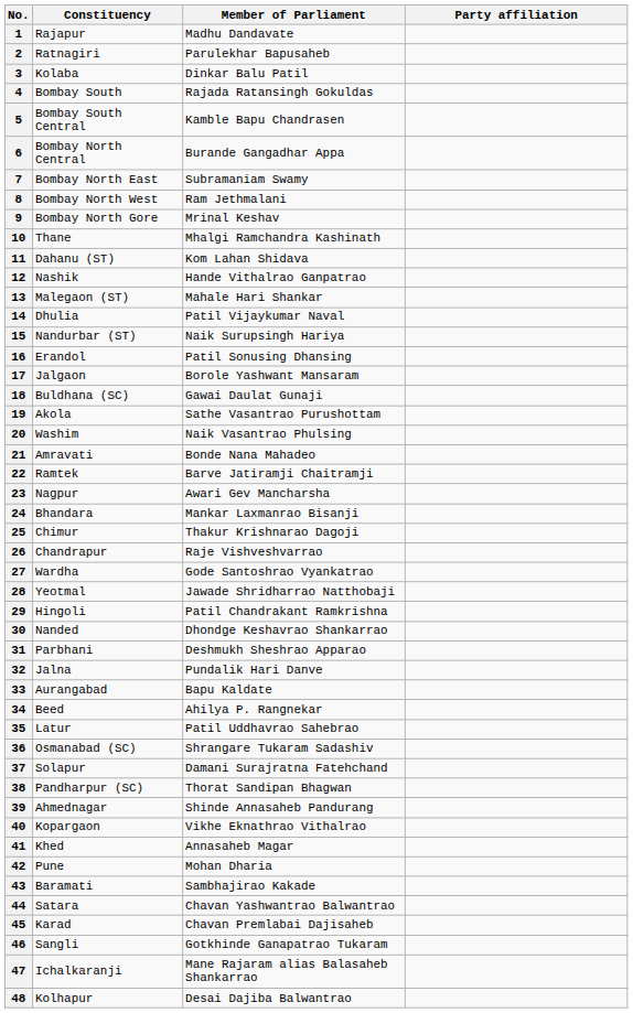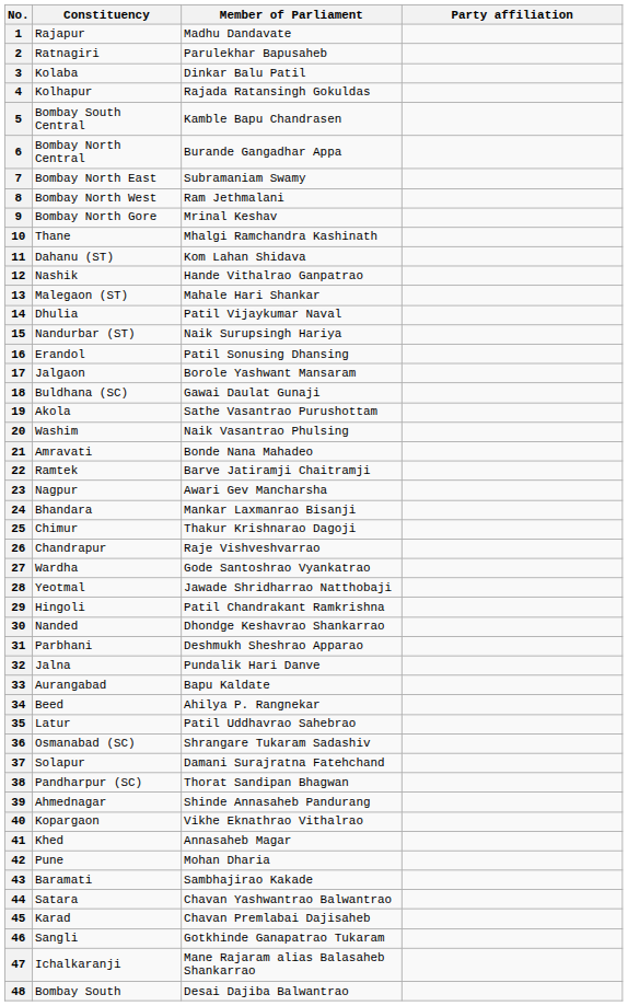 <table class="wikitable sortable">
 <tr style="text-align:center;">
 <th>No.</th>
 <th style="width:12em">Constituency</th>
 <th style="width:18em">Member of Parliament</th>
 <th colspan="2" style="width:18em">Party affiliation</th>
 </tr>
 <tr>
 <th>1</th>
 <td>Rajapur</td>
 <td>Madhu Dandavate</td>
 <td></td>
 </tr>
 <tr>
 <th>2</th>
 <td>Ratnagiri</td>
 <td>Parulekhar Bapusaheb</td>
 <td></td>
 </tr>
 <tr>
 <th>3</th>
 <td>Kolaba</td>
 <td>Dinkar Balu Patil</td>
 <td></td>
 </tr>
 <tr>
 <th>4</th>
-<td>Bombay South</td>
+<td>Kolhapur</td>
 <td>Rajada Ratansingh Gokuldas</td>
 <td></td>
 </tr>
 <tr>
 <th>5</th>
 <td>Bombay South Central</td>
 <td>Kamble Bapu Chandrasen</td>
 <td></td>
 </tr>
 <tr>
 <th>6</th>
 <td>Bombay North Central</td>
 <td>Burande Gangadhar Appa</td>
 <td></td>
 </tr>
 <tr>
 <th>7</th>
 <td>Bombay North East</td>
 <td>Subramaniam Swamy</td>
 <td></td>
 </tr>
 <tr>
 <th>8</th>
 <td>Bombay North West</td>
 <td>Ram Jethmalani</td>
 <td></td>
 </tr>
 <tr>
 <th>9</th>
 <td>Bombay North Gore</td>
 <td>Mrinal Keshav</td>
 <td></td>
 </tr>
 <tr>
 <th>10</th>
 <td>Thane</td>
 <td>Mhalgi Ramchandra Kashinath</td>
 <td></td>
 </tr>
 <tr>
 <th>11</th>
 <td>Dahanu (ST)</td>
 <td>Kom Lahan Shidava</td>
 <td></td>
 </tr>
 <tr>
 <th>12</th>
 <td>Nashik</td>
 <td>Hande Vithalrao Ganpatrao</td>
 <td></td>
 </tr>
 <tr>
 <th>13</th>
 <td>Malegaon (ST)</td>
 <td>Mahale Hari Shankar</td>
 <td></td>
 </tr>
 <tr>
 <th>14</th>
 <td>Dhulia</td>
 <td>Patil Vijaykumar Naval</td>
 <td></td>
 </tr>
 <tr>
 <th>15</th>
 <td>Nandurbar (ST)</td>
 <td>Naik Surupsingh Hariya</td>
 <td></td>
 </tr>
 <tr>
 <th>16</th>
 <td>Erandol</td>
 <td>Patil Sonusing Dhansing</td>
 <td></td>
 </tr>
 <tr>
 <th>17</th>
 <td>Jalgaon</td>
 <td>Borole Yashwant Mansaram</td>
 <td></td>
 </tr>
 <tr>
 <th>18</th>
 <td>Buldhana (SC)</td>
 <td>Gawai Daulat Gunaji</td>
 <td></td>
 </tr>
 <tr>
 <th>19</th>
 <td>Akola</td>
 <td>Sathe Vasantrao Purushottam</td>
 <td></td>
 </tr>
 <tr>
 <th>20</th>
 <td>Washim</td>
 <td>Naik Vasantrao Phulsing</td>
 <td></td>
 </tr>
 <tr>
 <th>21</th>
 <td>Amravati</td>
 <td>Bonde Nana Mahadeo</td>
 <td></td>
 </tr>
 <tr>
 <th>22</th>
 <td>Ramtek</td>
 <td>Barve Jatiramji Chaitramji</td>
 <td></td>
 </tr>
 <tr>
 <th>23</th>
 <td>Nagpur</td>
 <td>Awari Gev Mancharsha</td>
 <td></td>
 </tr>
 <tr>
 <th>24</th>
 <td>Bhandara</td>
 <td>Mankar Laxmanrao Bisanji</td>
 <td></td>
 </tr>
 <tr>
 <th>25</th>
 <td>Chimur</td>
 <td>Thakur Krishnarao Dagoji</td>
 <td></td>
 </tr>
 <tr>
 <th>26</th>
 <td>Chandrapur</td>
 <td>Raje Vishveshvarrao</td>
 <td></td>
 </tr>
 <tr>
 <th>27</th>
 <td>Wardha</td>
 <td>Gode Santoshrao Vyankatrao</td>
 <td></td>
 </tr>
 <tr>
 <th>28</th>
 <td>Yeotmal</td>
 <td>Jawade Shridharrao Natthobaji</td>
 <td></td>
 </tr>
 <tr>
 <th>29</th>
 <td>Hingoli</td>
 <td>Patil Chandrakant Ramkrishna</td>
 <td></td>
 </tr>
 <tr>
 <th>30</th>
 <td>Nanded</td>
 <td>Dhondge Keshavrao Shankarrao</td>
 <td></td>
 </tr>
 <tr>
 <th>31</th>
 <td>Parbhani</td>
 <td>Deshmukh Sheshrao Apparao</td>
 <td></td>
 </tr>
 <tr>
 <th>32</th>
 <td>Jalna</td>
 <td>Pundalik Hari Danve</td>
 <td></td>
 </tr>
 <tr>
 <th>33</th>
 <td>Aurangabad</td>
 <td>Bapu Kaldate</td>
 <td></td>
 </tr>
 <tr>
 <th>34</th>
 <td>Beed</td>
 <td>Ahilya P. Rangnekar</td>
 <td></td>
 </tr>
 <tr>
 <th>35</th>
 <td>Latur</td>
 <td>Patil Uddhavrao Sahebrao</td>
 <td></td>
 </tr>
 <tr>
 <th>36</th>
 <td>Osmanabad (SC)</td>
 <td>Shrangare Tukaram Sadashiv</td>
 <td></td>
 </tr>
 <tr>
 <th>37</th>
 <td>Solapur</td>
 <td>Damani Surajratna Fatehchand</td>
 <td></td>
 </tr>
 <tr>
 <th>38</th>
 <td>Pandharpur (SC)</td>
 <td>Thorat Sandipan Bhagwan</td>
 <td></td>
 </tr>
 <tr>
 <th>39</th>
 <td>Ahmednagar</td>
 <td>Shinde Annasaheb Pandurang</td>
 <td></td>
 </tr>
 <tr>
 <th>40</th>
 <td>Kopargaon</td>
 <td>Vikhe Eknathrao Vithalrao</td>
 <td></td>
 </tr>
 <tr>
 <th>41</th>
 <td>Khed</td>
 <td>Annasaheb Magar</td>
 <td></td>
 </tr>
 <tr>
 <th>42</th>
 <td>Pune</td>
 <td>Mohan Dharia</td>
 <td></td>
 </tr>
 <tr>
 <th>43</th>
 <td>Baramati</td>
 <td>Sambhajirao Kakade</td>
 <td></td>
 </tr>
 <tr>
 <th>44</th>
 <td>Satara</td>
 <td>Chavan Yashwantrao Balwantrao</td>
 <td></td>
 </tr>
 <tr>
 <th>45</th>
 <td>Karad</td>
 <td>Chavan Premlabai Dajisaheb</td>
 <td></td>
 </tr>
 <tr>
 <th>46</th>
 <td>Sangli</td>
 <td>Gotkhinde Ganapatrao Tukaram</td>
 <td></td>
 </tr>
 <tr>
 <th>47</th>
 <td>Ichalkaranji</td>
 <td>Mane Rajaram alias Balasaheb Shankarrao</td>
 <td></td>
 </tr>
 <tr>
 <th>48</th>
-<td>Kolhapur</td>
+<td>Bombay South</td>
 <td>Desai Dajiba Balwantrao</td>
 <td></td>
 </tr>
 </table>
